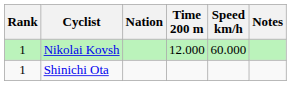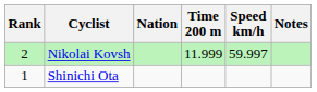 <table class="wikitable sortable" style="text-align:center">
 <tr>
 <th>Rank</th>
 <th>Cyclist</th>
 <th>Nation</th>
 <th>Time<br>200 m</th>
 <th>Speed<br>km/h</th>
 <th>Notes</th>
 </tr>
 <tr bgcolor=bbf3bb>
-<td>1</td>
+<td>2</td>
 <td align=left><a href='#'>Nikolai Kovsh</a></td>
 <td align=left></td>
-<td>12.000</td>
-<td>60.000</td>
+<td>11.999</td>
+<td>59.997</td>
 <td></td>
 </tr>
 <tr>
 <td>1</td>
 <td align=left><a href='#'>Shinichi Ota</a></td>
 <td align=left></td>
 <td></td>
 <td></td>
 <td></td>
 </tr>
 </table>
